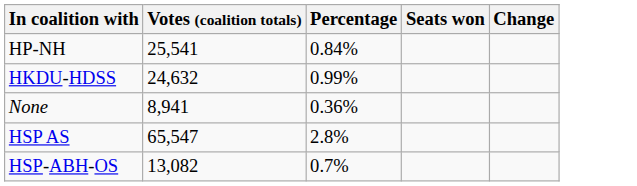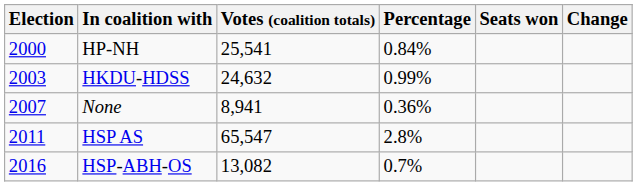 <table class="wikitable">
 <tr>
+<th>Election</th>
 <th>In coalition with</th>
 <th>Votes <small>(coalition totals)</small></th>
 <th>Percentage</th>
 <th>Seats won</th>
 <th>Change</th>
 </tr>
 <tr>
+<td><a href='#'>2000</a></td>
 <td>HP-NH</td>
 <td>25,541</td>
 <td>0.84%</td>
 <td></td>
 <td></td>
 </tr>
 <tr>
+<td><a href='#'>2003</a></td>
 <td><a href='#'>HKDU</a>-<a href='#'>HDSS</a></td>
 <td>24,632</td>
 <td>0.99%</td>
 <td></td>
 <td></td>
 </tr>
 <tr>
+<td><a href='#'>2007</a></td>
 <td><em>None</em></td>
 <td>8,941</td>
 <td>0.36%</td>
 <td></td>
 <td></td>
 </tr>
 <tr>
+<td><a href='#'>2011</a></td>
 <td><a href='#'>HSP AS</a></td>
 <td>65,547</td>
 <td>2.8%</td>
 <td></td>
 <td></td>
 </tr>
 <tr>
+<td><a href='#'>2016</a></td>
 <td><a href='#'>HSP</a>-<a href='#'>ABH</a>-<a href='#'>OS</a></td>
 <td>13,082</td>
 <td>0.7%</td>
 <td></td>
 <td></td>
 </tr>
 </table>
